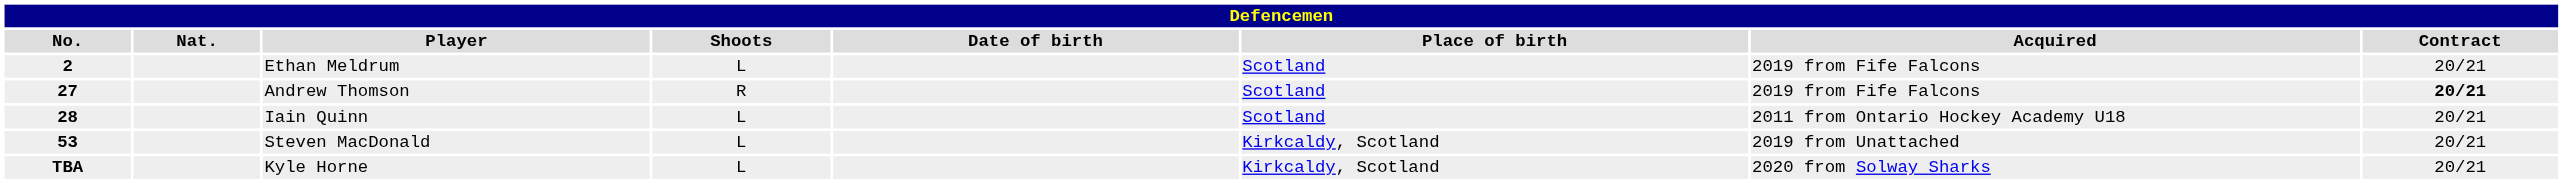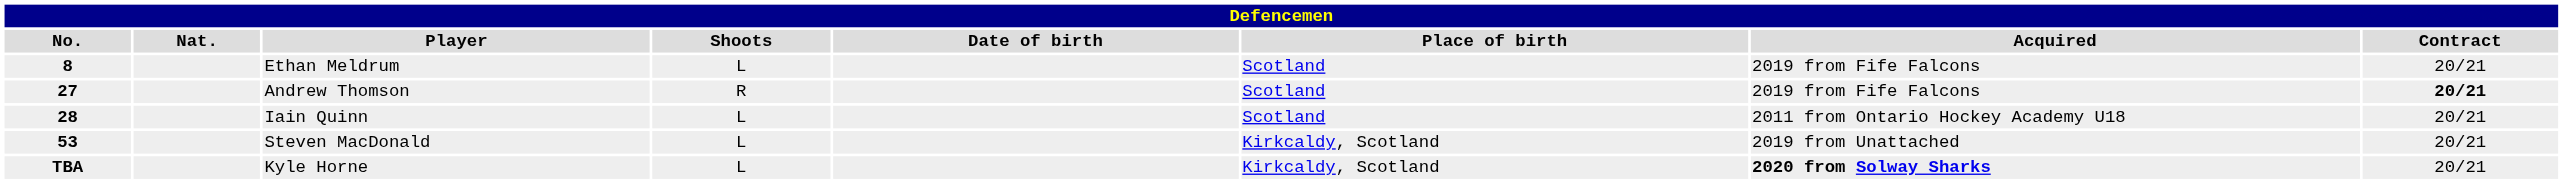 <table class="toccolours"  style="width:97%; clear:both; margin:1.5em auto; text-align:center;">
 <tr>
 <th colspan="11" style="background:darkblue; color:yellow;">Defencemen</th>
 </tr>
 <tr style="background:#ddd;">
 <th width=5%>No.</th>
 <th width=5%>Nat.</th>
 <th !width=22%>Player</th>
 <th width=7%>Shoots</th>
 <th width=16%>Date of birth</th>
 <th width=20%>Place of birth</th>
 <th width=24%>Acquired</th>
 <td><strong>Contract</strong></td>
 </tr>
 <tr style="background:#eee;">
-<td><strong>2</strong></td>
+<td><strong>8</strong></td>
 <td></td>
 <td align="left">Ethan Meldrum</td>
 <td>L</td>
 <td align="left"></td>
 <td align="left"><a href='#'>Scotland</a></td>
 <td align="left">2019 from Fife Falcons</td>
 <td>20/21</td>
 </tr>
 <tr style="background:#eee;">
 <td><strong>27</strong></td>
 <td></td>
 <td align="left">Andrew Thomson</td>
 <td>R</td>
 <td align="left"></td>
 <td align="left"><a href='#'>Scotland</a></td>
 <td align="left">2019 from Fife Falcons</td>
 <td><strong>20/21</strong></td>
 </tr>
 <tr style="background:#eee;">
 <td><strong>28</strong></td>
 <td></td>
 <td align="left">Iain Quinn</td>
 <td>L</td>
 <td align="left"></td>
 <td align="left"><a href='#'>Scotland</a></td>
 <td align="left">2011 from Ontario Hockey Academy U18</td>
 <td>20/21</td>
 </tr>
 <tr style="background:#eee;">
 <td><strong>53</strong></td>
 <td></td>
 <td align="left">Steven MacDonald</td>
 <td>L</td>
 <td align="left"></td>
 <td align="left"><a href='#'>Kirkcaldy</a>, Scotland</td>
 <td align="left">2019 from Unattached</td>
 <td>20/21</td>
 </tr>
 <tr style="background:#eee;">
 <td><strong>TBA</strong></td>
 <td></td>
 <td align="left">Kyle Horne</td>
 <td>L</td>
 <td align="left"></td>
 <td align="left"><a href='#'>Kirkcaldy</a>, Scotland</td>
-<td align="left">2020 from <a href='#'>Solway Sharks</a></td>
+<td align="left"><strong>2020 from <a href='#'>Solway Sharks</a></strong></td>
 <td>20/21</td>
 </tr>
 </table>
